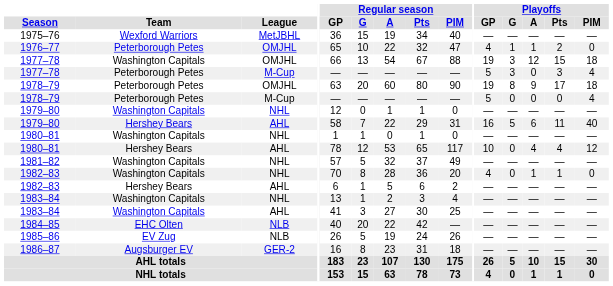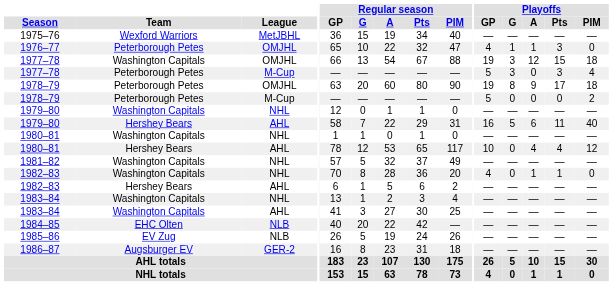 <table border="0" cellpadding="1" cellspacing="0" style="text-align:center; width:60em">
 <tr bgcolor="#e0e0e0">
 <th colspan="3" bgcolor="#ffffff"></th>
 <th rowspan="100" bgcolor="#ffffff"></th>
 <th colspan="5"><a href='#'>Regular season</a></th>
 <th rowspan="100" bgcolor="#ffffff"></th>
 <th colspan="5"><a href='#'>Playoffs</a></th>
 </tr>
 <tr bgcolor="#e0e0e0">
 <th><a href='#'>Season</a></th>
 <th>Team</th>
 <th>League</th>
 <th>GP</th>
 <th><a href='#'>G</a></th>
 <th><a href='#'>A</a></th>
 <th><a href='#'>Pts</a></th>
 <th><a href='#'>PIM</a></th>
 <th>GP</th>
 <th>G</th>
 <th>A</th>
 <th>Pts</th>
 <th>PIM</th>
 </tr>
 <tr>
 <td>1975–76</td>
 <td><a href='#'>Wexford Warriors</a></td>
 <td><a href='#'>MetJBHL</a></td>
 <td>36</td>
 <td>15</td>
 <td>19</td>
 <td>34</td>
 <td>40</td>
 <td>—</td>
 <td>—</td>
 <td>—</td>
 <td>—</td>
 <td>—</td>
 </tr>
 <tr bgcolor="#f0f0f0">
 <td><a href='#'>1976–77</a></td>
 <td><a href='#'>Peterborough Petes</a></td>
 <td><a href='#'>OMJHL</a></td>
 <td>65</td>
 <td>10</td>
 <td>22</td>
 <td>32</td>
 <td>47</td>
 <td>4</td>
 <td>1</td>
 <td>1</td>
-<td>2</td>
+<td>3</td>
 <td>0</td>
 </tr>
 <tr>
 <td><a href='#'>1977–78</a></td>
 <td>Washington Capitals</td>
 <td>OMJHL</td>
 <td>66</td>
 <td>13</td>
 <td>54</td>
 <td>67</td>
 <td>88</td>
 <td>19</td>
 <td>3</td>
 <td>12</td>
 <td>15</td>
 <td>18</td>
 </tr>
 <tr bgcolor="#f0f0f0">
 <td><a href='#'>1977–78</a></td>
 <td>Peterborough Petes</td>
 <td><a href='#'>M-Cup</a></td>
 <td>—</td>
 <td>—</td>
 <td>—</td>
 <td>—</td>
 <td>—</td>
 <td>5</td>
 <td>3</td>
 <td>0</td>
 <td>3</td>
 <td>4</td>
 </tr>
 <tr>
 <td><a href='#'>1978–79</a></td>
 <td>Peterborough Petes</td>
 <td>OMJHL</td>
 <td>63</td>
 <td>20</td>
 <td>60</td>
 <td>80</td>
 <td>90</td>
 <td>19</td>
 <td>8</td>
 <td>9</td>
 <td>17</td>
 <td>18</td>
 </tr>
 <tr bgcolor="#f0f0f0">
 <td><a href='#'>1978–79</a></td>
 <td>Peterborough Petes</td>
 <td>M-Cup</td>
 <td>—</td>
 <td>—</td>
 <td>—</td>
 <td>—</td>
 <td>—</td>
 <td>5</td>
 <td>0</td>
 <td>0</td>
 <td>0</td>
-<td>4</td>
+<td>2</td>
 </tr>
 <tr>
 <td><a href='#'>1979–80</a></td>
 <td><a href='#'>Washington Capitals</a></td>
 <td><a href='#'>NHL</a></td>
 <td>12</td>
 <td>0</td>
 <td>1</td>
 <td>1</td>
 <td>0</td>
 <td>—</td>
 <td>—</td>
 <td>—</td>
 <td>—</td>
 <td>—</td>
 </tr>
 <tr bgcolor="#f0f0f0">
 <td><a href='#'>1979–80</a></td>
 <td><a href='#'>Hershey Bears</a></td>
 <td><a href='#'>AHL</a></td>
 <td>58</td>
 <td>7</td>
 <td>22</td>
 <td>29</td>
 <td>31</td>
 <td>16</td>
 <td>5</td>
 <td>6</td>
 <td>11</td>
 <td>40</td>
 </tr>
 <tr>
 <td><a href='#'>1980–81</a></td>
 <td>Washington Capitals</td>
 <td>NHL</td>
 <td>1</td>
 <td>1</td>
 <td>0</td>
 <td>1</td>
 <td>0</td>
 <td>—</td>
 <td>—</td>
 <td>—</td>
 <td>—</td>
 <td>—</td>
 </tr>
 <tr bgcolor="#f0f0f0">
 <td><a href='#'>1980–81</a></td>
 <td>Hershey Bears</td>
 <td>AHL</td>
 <td>78</td>
 <td>12</td>
 <td>53</td>
 <td>65</td>
 <td>117</td>
 <td>10</td>
 <td>0</td>
 <td>4</td>
 <td>4</td>
 <td>12</td>
 </tr>
 <tr>
 <td><a href='#'>1981–82</a></td>
 <td>Washington Capitals</td>
 <td>NHL</td>
 <td>57</td>
 <td>5</td>
 <td>32</td>
 <td>37</td>
 <td>49</td>
 <td>—</td>
 <td>—</td>
 <td>—</td>
 <td>—</td>
 <td>—</td>
 </tr>
 <tr bgcolor="#f0f0f0">
 <td><a href='#'>1982–83</a></td>
 <td>Washington Capitals</td>
 <td>NHL</td>
 <td>70</td>
 <td>8</td>
 <td>28</td>
 <td>36</td>
 <td>20</td>
 <td>4</td>
 <td>0</td>
 <td>1</td>
 <td>1</td>
 <td>0</td>
 </tr>
 <tr>
 <td><a href='#'>1982–83</a></td>
 <td>Hershey Bears</td>
 <td>AHL</td>
 <td>6</td>
 <td>1</td>
 <td>5</td>
 <td>6</td>
 <td>2</td>
 <td>—</td>
 <td>—</td>
 <td>—</td>
 <td>—</td>
 <td>—</td>
 </tr>
 <tr bgcolor="#f0f0f0">
 <td><a href='#'>1983–84</a></td>
 <td>Washington Capitals</td>
 <td>NHL</td>
 <td>13</td>
 <td>1</td>
 <td>2</td>
 <td>3</td>
 <td>4</td>
 <td>—</td>
 <td>—</td>
 <td>—</td>
 <td>—</td>
 <td>—</td>
 </tr>
 <tr>
 <td><a href='#'>1983–84</a></td>
 <td><a href='#'>Washington Capitals</a></td>
 <td>AHL</td>
 <td>41</td>
 <td>3</td>
 <td>27</td>
 <td>30</td>
 <td>25</td>
 <td>—</td>
 <td>—</td>
 <td>—</td>
 <td>—</td>
 <td>—</td>
 </tr>
 <tr bgcolor="#f0f0f0">
 <td><a href='#'>1984–85</a></td>
 <td><a href='#'>EHC Olten</a></td>
 <td><a href='#'>NLB</a></td>
 <td>40</td>
 <td>20</td>
 <td>22</td>
 <td>42</td>
 <td>—</td>
 <td>—</td>
 <td>—</td>
 <td>—</td>
 <td>—</td>
 <td>—</td>
 </tr>
 <tr>
 <td><a href='#'>1985–86</a></td>
 <td><a href='#'>EV Zug</a></td>
 <td>NLB</td>
 <td>26</td>
 <td>5</td>
 <td>19</td>
 <td>24</td>
 <td>26</td>
 <td>—</td>
 <td>—</td>
 <td>—</td>
 <td>—</td>
 <td>—</td>
 </tr>
 <tr bgcolor="#f0f0f0">
 <td><a href='#'>1986–87</a></td>
 <td><a href='#'>Augsburger EV</a></td>
 <td><a href='#'>GER-2</a></td>
 <td>16</td>
 <td>8</td>
 <td>23</td>
 <td>31</td>
 <td>18</td>
 <td>—</td>
 <td>—</td>
 <td>—</td>
 <td>—</td>
 <td>—</td>
 </tr>
 <tr bgcolor="#e0e0e0">
 <th colspan="3">AHL totals</th>
 <th>183</th>
 <th>23</th>
 <th>107</th>
 <th>130</th>
 <th>175</th>
 <th>26</th>
 <th>5</th>
 <th>10</th>
 <th>15</th>
 <th>30</th>
 </tr>
 <tr bgcolor="#e0e0e0">
 <th colspan="3">NHL totals</th>
 <th>153</th>
 <th>15</th>
 <th>63</th>
 <th>78</th>
 <th>73</th>
 <th>4</th>
 <th>0</th>
 <th>1</th>
 <th>1</th>
 <th>0</th>
 </tr>
 </table>
